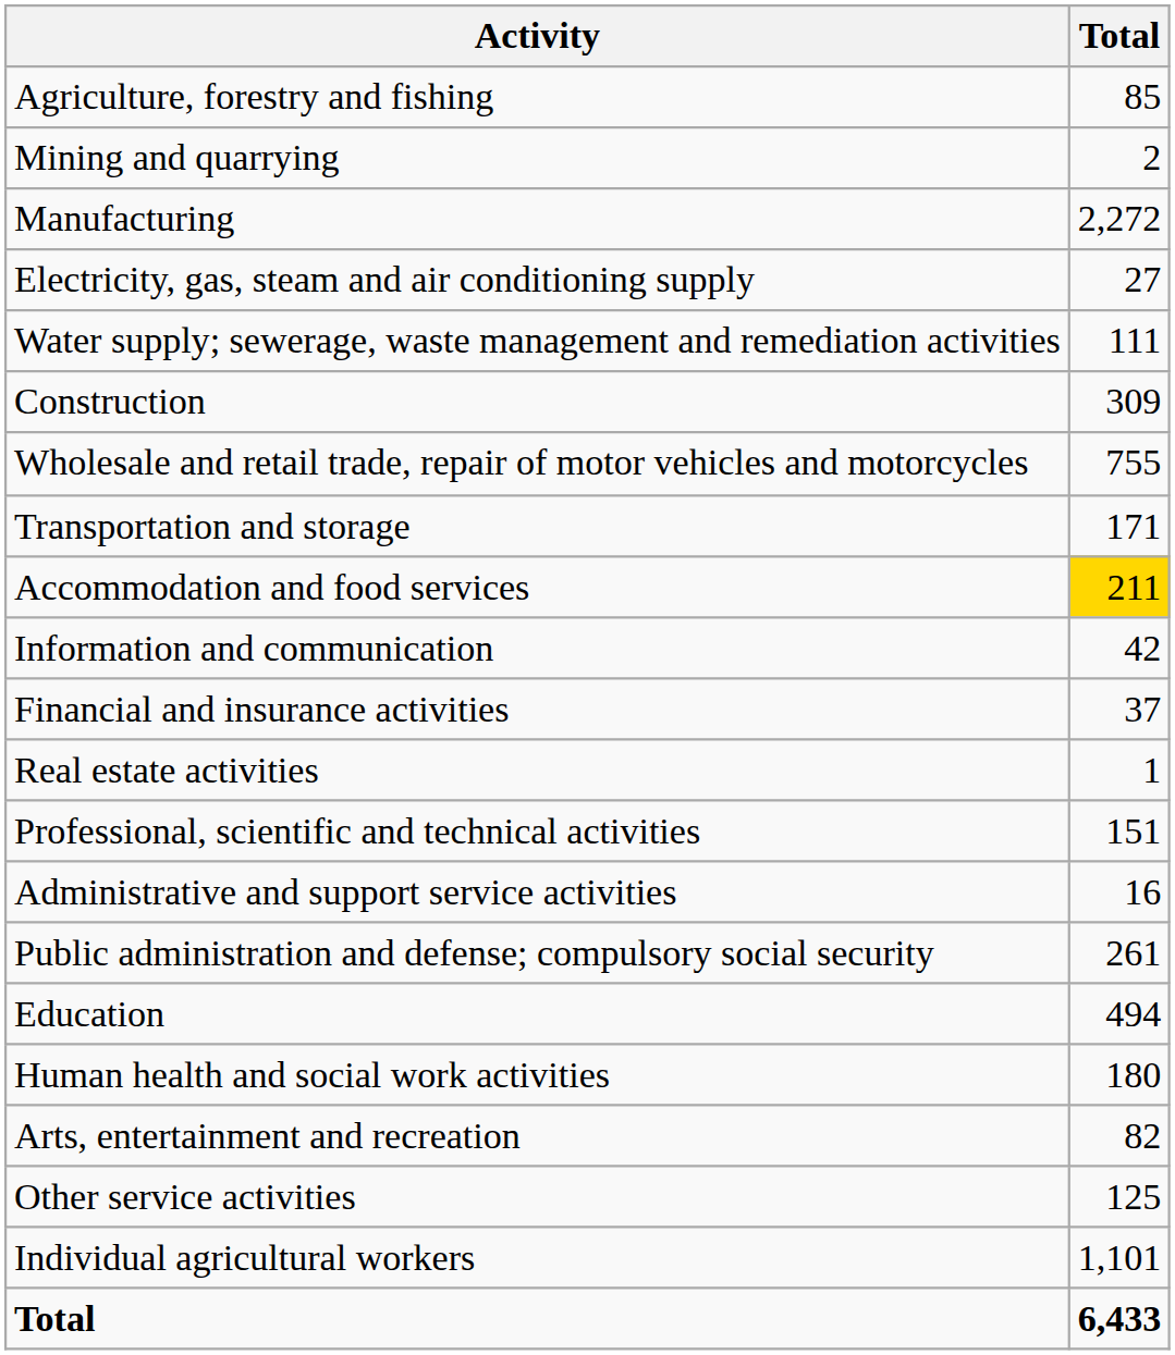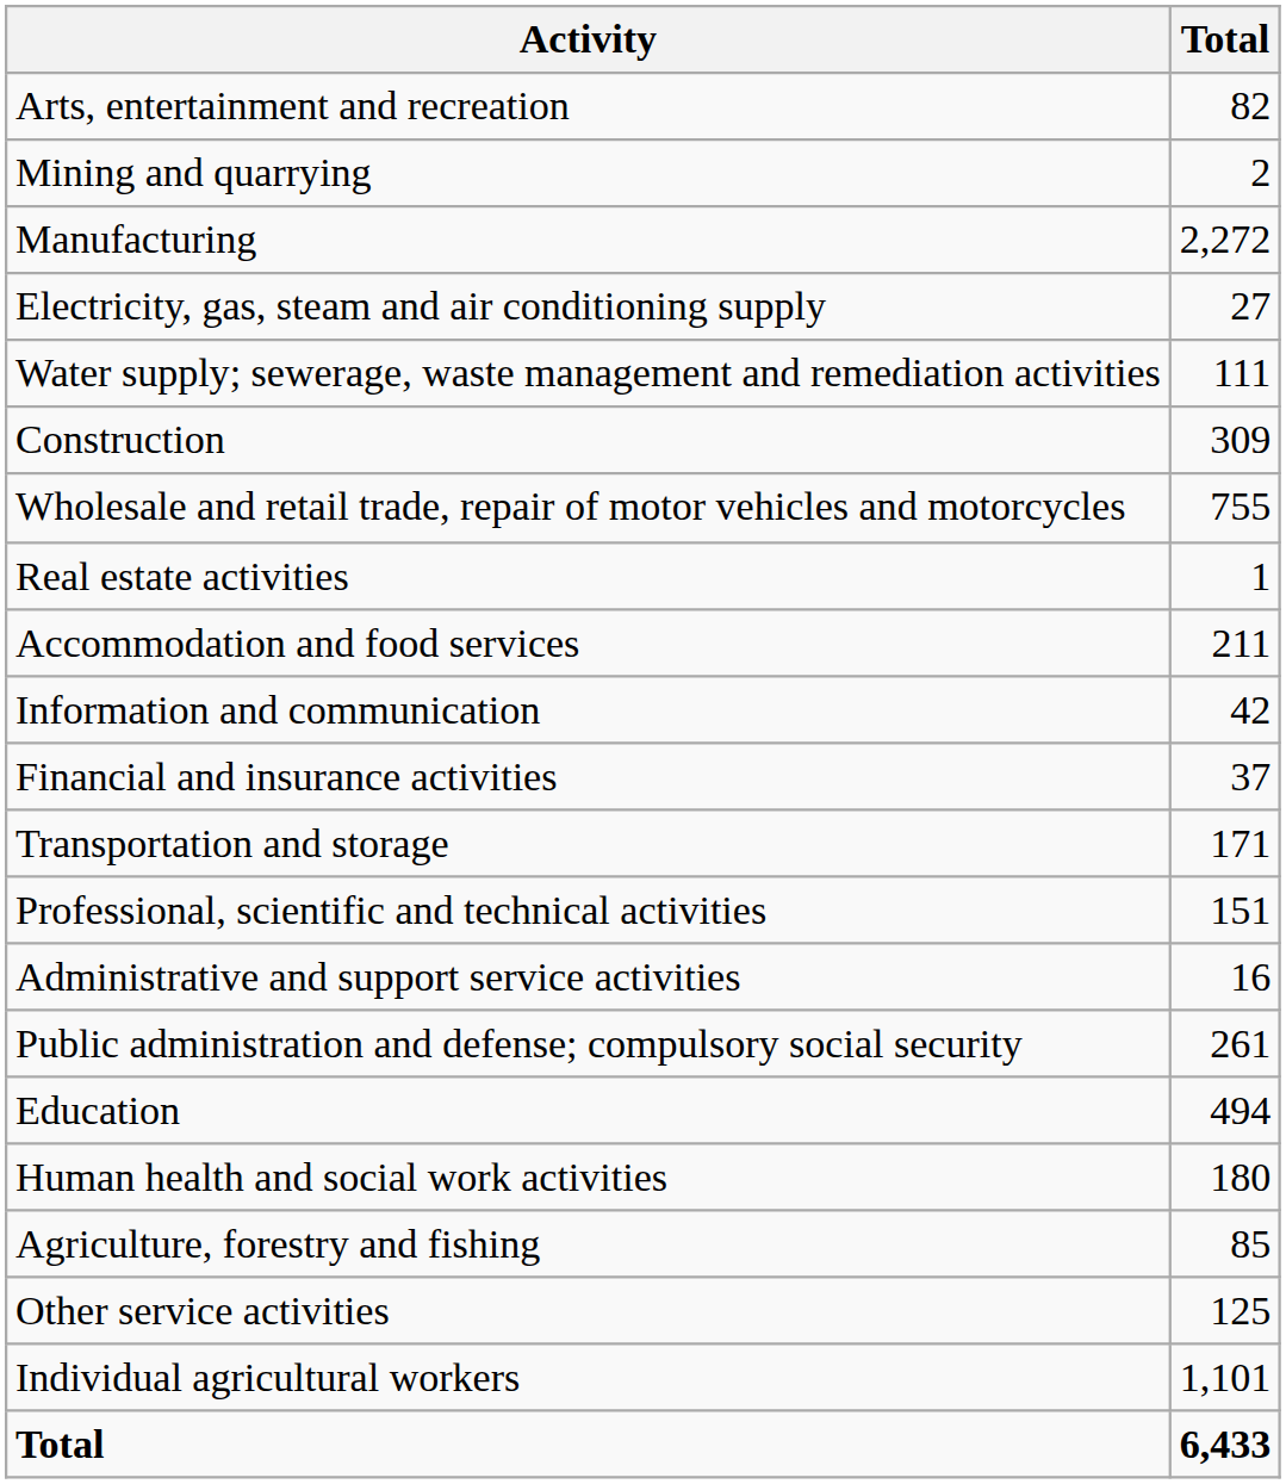 <table class="wikitable sortable" style="font-size:95%;">
 <tr>
 <th>Activity</th>
 <th>Total</th>
 </tr>
 <tr>
-<td>Agriculture, forestry and fishing</td>
-<td align="right">85</td>
+<td>Arts, entertainment and recreation</td>
+<td align="right">82</td>
 </tr>
 <tr>
 <td>Mining and quarrying</td>
 <td align="right">2</td>
 </tr>
 <tr>
 <td>Manufacturing</td>
 <td align="right">2,272</td>
 </tr>
 <tr>
 <td>Electricity, gas, steam and air conditioning supply</td>
 <td align="right">27</td>
 </tr>
 <tr>
 <td>Water supply; sewerage, waste management and remediation activities</td>
 <td align="right">111</td>
 </tr>
 <tr>
 <td>Construction</td>
 <td align="right">309</td>
 </tr>
 <tr>
 <td>Wholesale and retail trade, repair of motor vehicles and motorcycles</td>
 <td align="right">755</td>
 </tr>
 <tr>
-<td>Transportation and storage</td>
-<td align="right">171</td>
+<td>Real estate activities</td>
+<td align="right">1</td>
 </tr>
 <tr>
 <td>Accommodation and food services</td>
-<td align="right" style="background: gold;">211</td>
+<td align="right">211</td>
 </tr>
 <tr>
 <td>Information and communication</td>
 <td align="right">42</td>
 </tr>
 <tr>
 <td>Financial and insurance activities</td>
 <td align="right">37</td>
 </tr>
 <tr>
-<td>Real estate activities</td>
-<td align="right">1</td>
+<td>Transportation and storage</td>
+<td align="right">171</td>
 </tr>
 <tr>
 <td>Professional, scientific and technical activities</td>
 <td align="right">151</td>
 </tr>
 <tr>
 <td>Administrative and support service activities</td>
 <td align="right">16</td>
 </tr>
 <tr>
 <td>Public administration and defense; compulsory social security</td>
 <td align="right">261</td>
 </tr>
 <tr>
 <td>Education</td>
 <td align="right">494</td>
 </tr>
 <tr>
 <td>Human health and social work activities</td>
 <td align="right">180</td>
 </tr>
 <tr>
-<td>Arts, entertainment and recreation</td>
-<td align="right">82</td>
+<td>Agriculture, forestry and fishing</td>
+<td align="right">85</td>
 </tr>
 <tr>
 <td>Other service activities</td>
 <td align="right">125</td>
 </tr>
 <tr>
 <td>Individual agricultural workers</td>
 <td align="right">1,101</td>
 </tr>
 <tr class="sortbottom">
 <td><strong>Total</strong></td>
 <td align="right"><strong>6,433</strong></td>
 </tr>
 </table>
